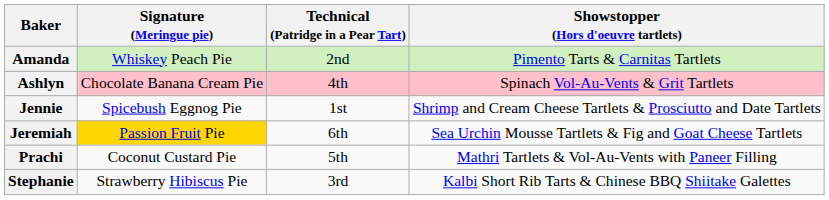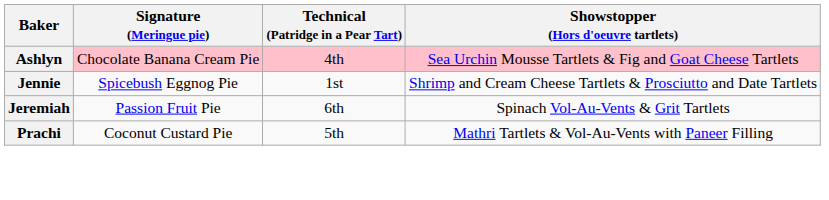 <table class="wikitable sortable" style="text-align:center;">
 <tr>
 <th scope="col">Baker</th>
 <th scope="col" class="unsortable">Signature<br><small>(<a href='#'>Meringue pie</a>)</small></th>
 <th scope="col">Technical<br><small>(Patridge in a Pear <a href='#'>Tart</a>)</small></th>
 <th scope="col" class="unsortable">Showstopper<br><small>(<a href='#'>Hors d'oeuvre</a> tartlets)</small></th>
 </tr>
-<tr style="background:#d0f0c0;">
-<th scope="row">Amanda</th>
-<td><a href='#'>Whiskey</a> Peach Pie</td>
-<td>2nd</td>
-<td><a href='#'>Pimento</a> Tarts & <a href='#'>Carnitas</a> Tartlets</td>
-</tr>
 <tr style="background:Pink;">
 <th scope="row">Ashlyn</th>
 <td>Chocolate Banana Cream Pie</td>
 <td>4th</td>
-<td>Spinach <a href='#'>Vol-Au-Vents</a> & <a href='#'>Grit</a> Tartlets</td>
+<td><a href='#'>Sea Urchin</a> Mousse Tartlets & Fig and <a href='#'>Goat Cheese</a> Tartlets</td>
 </tr>
 <tr>
 <th scope="row">Jennie</th>
 <td><a href='#'>Spicebush</a> Eggnog Pie</td>
 <td>1st</td>
 <td><a href='#'>Shrimp</a> and Cream Cheese Tartlets & <a href='#'>Prosciutto</a> and Date Tartlets</td>
 </tr>
 <tr>
 <th scope="row">Jeremiah</th>
-<td style="background: gold;"><a href='#'>Passion Fruit</a> Pie</td>
+<td><a href='#'>Passion Fruit</a> Pie</td>
 <td>6th</td>
-<td><a href='#'>Sea Urchin</a> Mousse Tartlets & Fig and <a href='#'>Goat Cheese</a> Tartlets</td>
+<td>Spinach <a href='#'>Vol-Au-Vents</a> & <a href='#'>Grit</a> Tartlets</td>
 </tr>
 <tr>
 <th scope="row">Prachi</th>
 <td>Coconut Custard Pie</td>
 <td>5th</td>
 <td><a href='#'>Mathri</a> Tartlets & Vol-Au-Vents with <a href='#'>Paneer</a> Filling</td>
 </tr>
-<tr>
-<th scope="row">Stephanie</th>
-<td>Strawberry <a href='#'>Hibiscus</a> Pie</td>
-<td>3rd</td>
-<td><a href='#'>Kalbi</a> Short Rib Tarts & Chinese BBQ <a href='#'>Shiitake</a> Galettes</td>
-</tr>
 </table>
